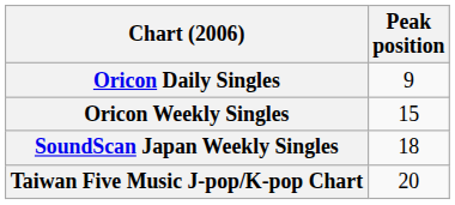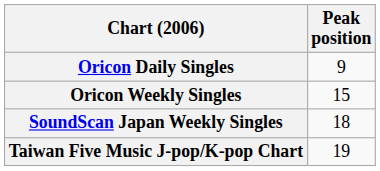 <table class="wikitable sortable plainrowheaders">
 <tr>
 <th scope="col">Chart (2006)</th>
 <th scope="col">Peak<br>position</th>
 </tr>
 <tr>
 <th scope="row"><a href='#'>Oricon</a> Daily Singles</th>
 <td align="center">9</td>
 </tr>
 <tr>
 <th scope="row">Oricon Weekly Singles</th>
 <td align="center">15</td>
 </tr>
 <tr>
 <th scope="row"><a href='#'>SoundScan</a> Japan Weekly Singles</th>
 <td align="center">18</td>
 </tr>
 <tr>
 <th scope="row">Taiwan Five Music J-pop/K-pop Chart</th>
-<td align="center">20</td>
+<td align="center">19</td>
 </tr>
 </table>
